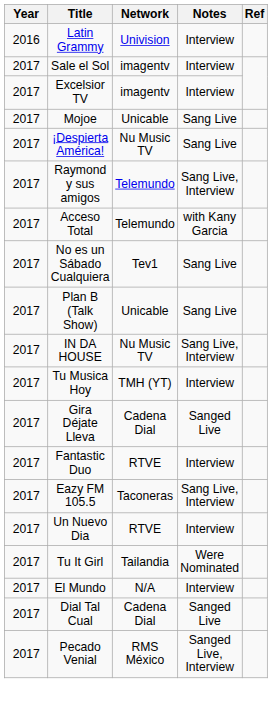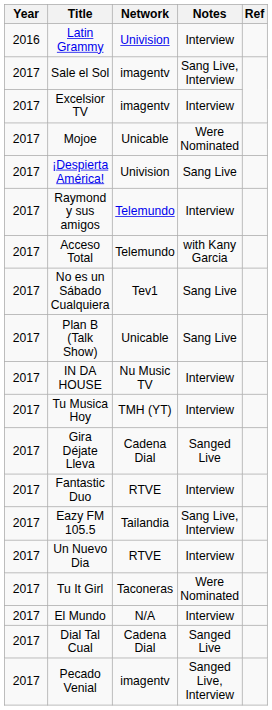 <table class="wikitable" style="text-align:center">
 <tr>
 <th width="50">Year</th>
 <th width="50">Title</th>
 <th width="50">Network</th>
 <th width="50">Notes</th>
 <th width="5">Ref</th>
 </tr>
 <tr>
 <td>2016</td>
 <td><a href='#'>Latin Grammy</a></td>
 <td><a href='#'>Univision</a></td>
 <td>Interview</td>
 <td></td>
 </tr>
 <tr>
 <td>2017</td>
 <td>Sale el Sol</td>
 <td>imagentv</td>
-<td>Interview</td>
+<td>Sang Live, Interview</td>
 <td rowspan="2"></td>
 </tr>
 <tr>
 <td>2017</td>
 <td>Excelsior TV</td>
 <td>imagentv</td>
 <td>Interview</td>
 </tr>
 <tr>
 <td>2017</td>
 <td>Mojoe</td>
 <td>Unicable</td>
-<td>Sang Live</td>
+<td>Were Nominated</td>
 <td></td>
 </tr>
 <tr>
 <td>2017</td>
 <td><a href='#'>¡Despierta América!</a></td>
-<td>Nu Music TV</td>
+<td>Univision</td>
 <td>Sang Live</td>
 <td></td>
 </tr>
 <tr>
 <td>2017</td>
 <td>Raymond y sus amigos</td>
 <td><a href='#'>Telemundo</a></td>
-<td>Sang Live, Interview</td>
+<td>Interview</td>
 <td></td>
 </tr>
 <tr>
 <td>2017</td>
 <td>Acceso Total</td>
 <td>Telemundo</td>
 <td>with Kany Garcia</td>
 <td></td>
 </tr>
 <tr>
 <td>2017</td>
 <td>No es un Sábado Cualquiera</td>
 <td>Tev1</td>
 <td>Sang Live</td>
 <td></td>
 </tr>
 <tr>
 <td>2017</td>
 <td>Plan B (Talk Show)</td>
 <td>Unicable</td>
 <td>Sang Live</td>
 <td></td>
 </tr>
 <tr>
 <td>2017</td>
 <td>IN DA HOUSE</td>
 <td>Nu Music TV</td>
-<td>Sang Live, Interview</td>
+<td>Interview</td>
 <td></td>
 </tr>
 <tr>
 <td>2017</td>
 <td>Tu Musica Hoy</td>
 <td>TMH (YT)</td>
 <td>Interview</td>
 <td></td>
 </tr>
 <tr>
 <td>2017</td>
 <td>Gira Déjate Lleva</td>
 <td>Cadena Dial</td>
 <td>Sanged Live</td>
 <td></td>
 </tr>
 <tr>
 <td>2017</td>
 <td>Fantastic Duo</td>
 <td>RTVE</td>
 <td>Interview</td>
 <td></td>
 </tr>
 <tr>
 <td>2017</td>
 <td>Eazy FM 105.5</td>
-<td>Taconeras</td>
+<td>Tailandia</td>
 <td>Sang Live, Interview</td>
 <td><br></td>
 </tr>
 <tr>
 <td>2017</td>
 <td>Un Nuevo Dia</td>
 <td>RTVE</td>
 <td>Interview</td>
 <td></td>
 </tr>
 <tr>
 <td>2017</td>
 <td>Tu It Girl</td>
-<td>Tailandia</td>
+<td>Taconeras</td>
 <td>Were Nominated</td>
 <td></td>
 </tr>
 <tr>
 <td>2017</td>
 <td>El Mundo</td>
 <td>N/A</td>
 <td>Interview</td>
 <td></td>
 </tr>
 <tr>
 <td>2017</td>
 <td>Dial Tal Cual</td>
 <td>Cadena Dial</td>
 <td>Sanged Live</td>
 <td></td>
 </tr>
 <tr>
 <td>2017</td>
 <td>Pecado Venial</td>
-<td>RMS México</td>
+<td>imagentv</td>
 <td>Sanged Live, Interview</td>
 <td></td>
 </tr>
 </table>
